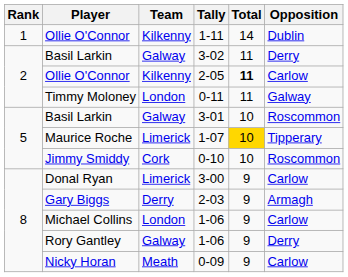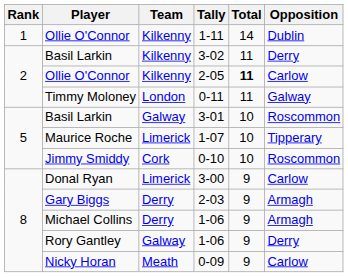 <table class="wikitable">
 <tr>
 <th>Rank</th>
 <th>Player</th>
 <th>Team</th>
 <th>Tally</th>
 <th>Total</th>
 <th>Opposition</th>
 </tr>
 <tr>
 <td rowspan="1" style="text-align:center;">1</td>
 <td><a href='#'>Ollie O'Connor</a></td>
 <td><a href='#'>Kilkenny</a></td>
 <td align=center>1-11</td>
 <td align=center>14</td>
 <td><a href='#'>Dublin</a></td>
 </tr>
 <tr>
 <td rowspan="3" style="text-align:center;">2</td>
 <td>Basil Larkin</td>
-<td><a href='#'>Galway</a></td>
+<td><a href='#'>Kilkenny</a></td>
 <td align=center>3-02</td>
 <td align=center>11</td>
 <td><a href='#'>Derry</a></td>
 </tr>
 <tr>
 <td><a href='#'>Ollie O'Connor</a></td>
 <td><a href='#'>Kilkenny</a></td>
 <td align=center>2-05</td>
 <td align=center><strong>11</strong></td>
 <td><a href='#'>Carlow</a></td>
 </tr>
 <tr>
 <td>Timmy Moloney</td>
 <td><a href='#'>London</a></td>
 <td align=center>0-11</td>
 <td align=center>11</td>
 <td><a href='#'>Galway</a></td>
 </tr>
 <tr>
 <td rowspan="3" style="text-align:center;">5</td>
 <td>Basil Larkin</td>
 <td><a href='#'>Galway</a></td>
 <td align=center>3-01</td>
 <td align=center>10</td>
 <td><a href='#'>Roscommon</a></td>
 </tr>
 <tr>
 <td>Maurice Roche</td>
 <td><a href='#'>Limerick</a></td>
 <td align=center>1-07</td>
-<td align=center style="background: gold;">10</td>
+<td align=center>10</td>
 <td><a href='#'>Tipperary</a></td>
 </tr>
 <tr>
 <td><a href='#'>Jimmy Smiddy</a></td>
 <td><a href='#'>Cork</a></td>
 <td align=center>0-10</td>
 <td align=center>10</td>
 <td><a href='#'>Roscommon</a></td>
 </tr>
 <tr>
 <td rowspan="5" style="text-align:center;">8</td>
 <td>Donal Ryan</td>
 <td><a href='#'>Limerick</a></td>
 <td align=center>3-00</td>
 <td align=center>9</td>
 <td><a href='#'>Carlow</a></td>
 </tr>
 <tr>
 <td><a href='#'>Gary Biggs</a></td>
 <td><a href='#'>Derry</a></td>
 <td align=center>2-03</td>
 <td align=center>9</td>
 <td><a href='#'>Armagh</a></td>
 </tr>
 <tr>
 <td>Michael Collins</td>
-<td><a href='#'>London</a></td>
+<td><a href='#'>Derry</a></td>
 <td align=center>1-06</td>
 <td align=center>9</td>
-<td><a href='#'>Carlow</a></td>
+<td><a href='#'>Armagh</a></td>
 </tr>
 <tr>
 <td>Rory Gantley</td>
 <td><a href='#'>Galway</a></td>
 <td align=center>1-06</td>
 <td align=center>9</td>
 <td><a href='#'>Derry</a></td>
 </tr>
 <tr>
 <td><a href='#'>Nicky Horan</a></td>
 <td><a href='#'>Meath</a></td>
 <td align=center>0-09</td>
 <td align=center>9</td>
 <td><a href='#'>Carlow</a></td>
 </tr>
 </table>
